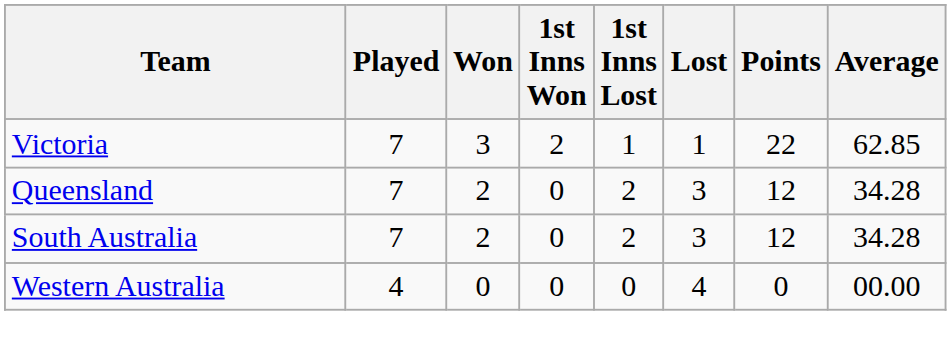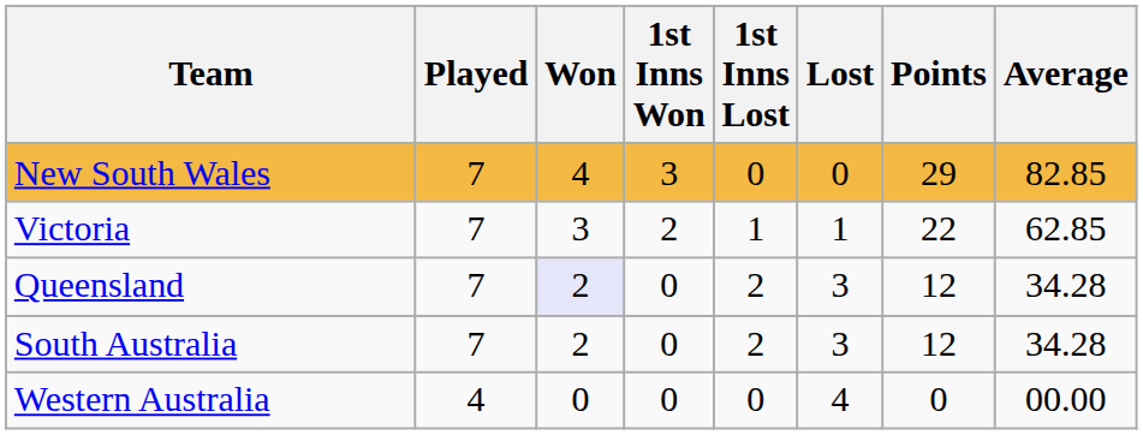 <table class="wikitable" style="text-align:center;">
 <tr>
 <th width=175>Team</th>
 <th style="width:30px;" abbr="Played">Played</th>
 <th style="width:30px;" abbr="Won">Won</th>
 <th style="width:30px;" abbr="1stWon">1st Inns Won</th>
 <th style="width:30px;" abbr="1stLost">1st Inns Lost</th>
 <th style="width:30px;" abbr="Lost">Lost</th>
 <th style="width:30px;" abbr="Points">Points</th>
 <th style="width:50px;" abbr="Average">Average</th>
+</tr>
+<tr style="background:#f4b942;">
+<td style="text-align:left;"><a href='#'>New South Wales</a></td>
+<td>7</td>
+<td>4</td>
+<td>3</td>
+<td>0</td>
+<td>0</td>
+<td>29</td>
+<td>82.85</td>
 </tr>
 <tr>
 <td style="text-align:left;"><a href='#'>Victoria</a></td>
 <td>7</td>
 <td>3</td>
 <td>2</td>
 <td>1</td>
 <td>1</td>
 <td>22</td>
 <td>62.85</td>
 </tr>
 <tr>
 <td style="text-align:left;"><a href='#'>Queensland</a></td>
 <td>7</td>
-<td>2</td>
+<td style="background: lavender;">2</td>
 <td>0</td>
 <td>2</td>
 <td>3</td>
 <td>12</td>
 <td>34.28</td>
 </tr>
 <tr>
 <td style="text-align:left;"><a href='#'>South Australia</a></td>
 <td>7</td>
 <td>2</td>
 <td>0</td>
 <td>2</td>
 <td>3</td>
 <td>12</td>
 <td>34.28</td>
 </tr>
 <tr>
 <td style="text-align:left;"><a href='#'>Western Australia</a></td>
 <td>4</td>
 <td>0</td>
 <td>0</td>
 <td>0</td>
 <td>4</td>
 <td>0</td>
 <td>00.00</td>
 </tr>
 </table>
